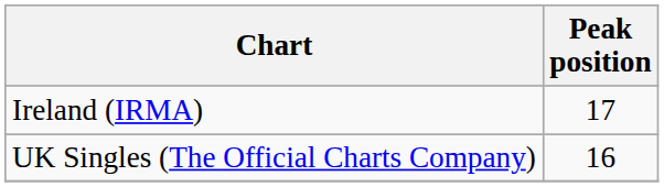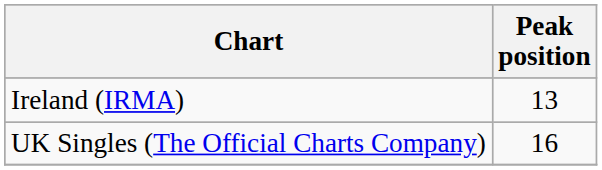 <table class="wikitable">
 <tr>
 <th>Chart</th>
 <th>Peak<br>position</th>
 </tr>
 <tr>
 <td>Ireland (<a href='#'>IRMA</a>)</td>
-<td align="center">17</td>
+<td align="center">13</td>
 </tr>
 <tr>
 <td>UK Singles (<a href='#'>The Official Charts Company</a>)</td>
 <td align="center">16</td>
 </tr>
 <tr>
 </tr>
 </table>
